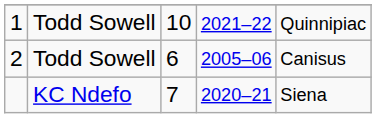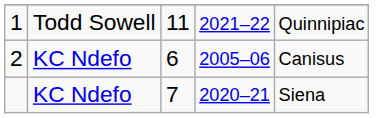 <table class="wikitable">
 <tr>
 </tr>
 <tr>
 <td>1</td>
 <td>Todd Sowell</td>
-<td>10</td>
+<td>11</td>
 <td style="font-size:80%;"><a href='#'>2021–22</a></td>
 <td style="font-size:80%;">Quinnipiac</td>
 </tr>
 <tr>
 <td>2</td>
-<td>Todd Sowell</td>
+<td><a href='#'>KC Ndefo</a></td>
 <td>6</td>
 <td style="font-size:80%;"><a href='#'>2005–06</a></td>
 <td style="font-size:80%;">Canisus</td>
 </tr>
 <tr>
 <td></td>
 <td><a href='#'>KC Ndefo</a></td>
 <td>7</td>
 <td style="font-size:80%;"><a href='#'>2020–21</a></td>
 <td style="font-size:80%;">Siena</td>
 </tr>
 </table>
